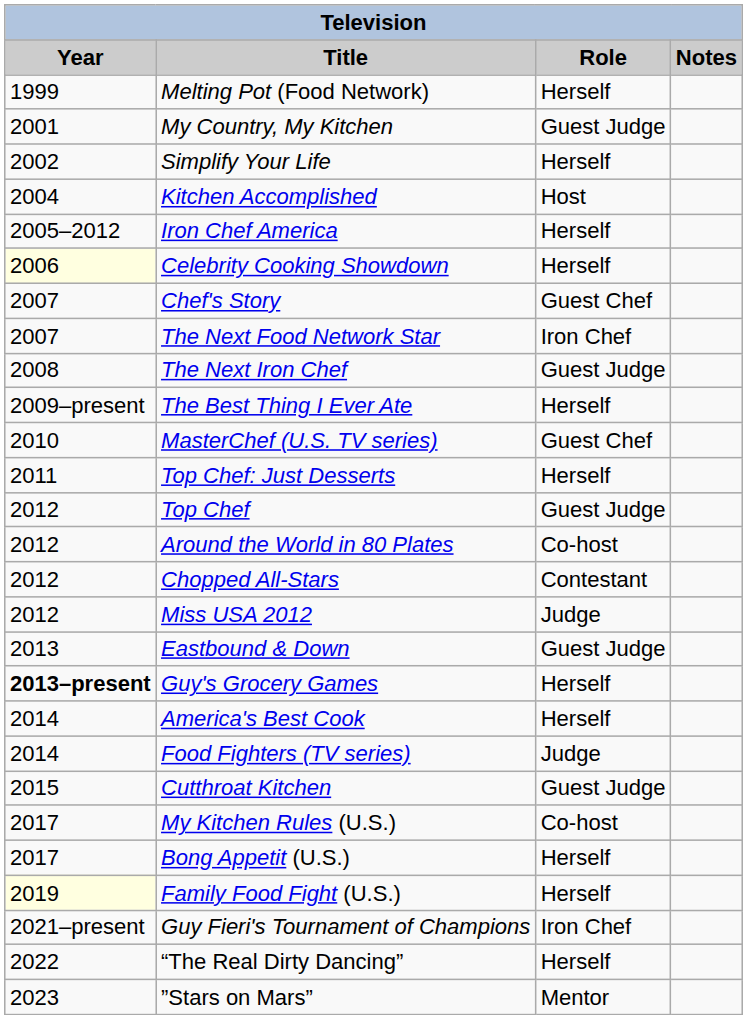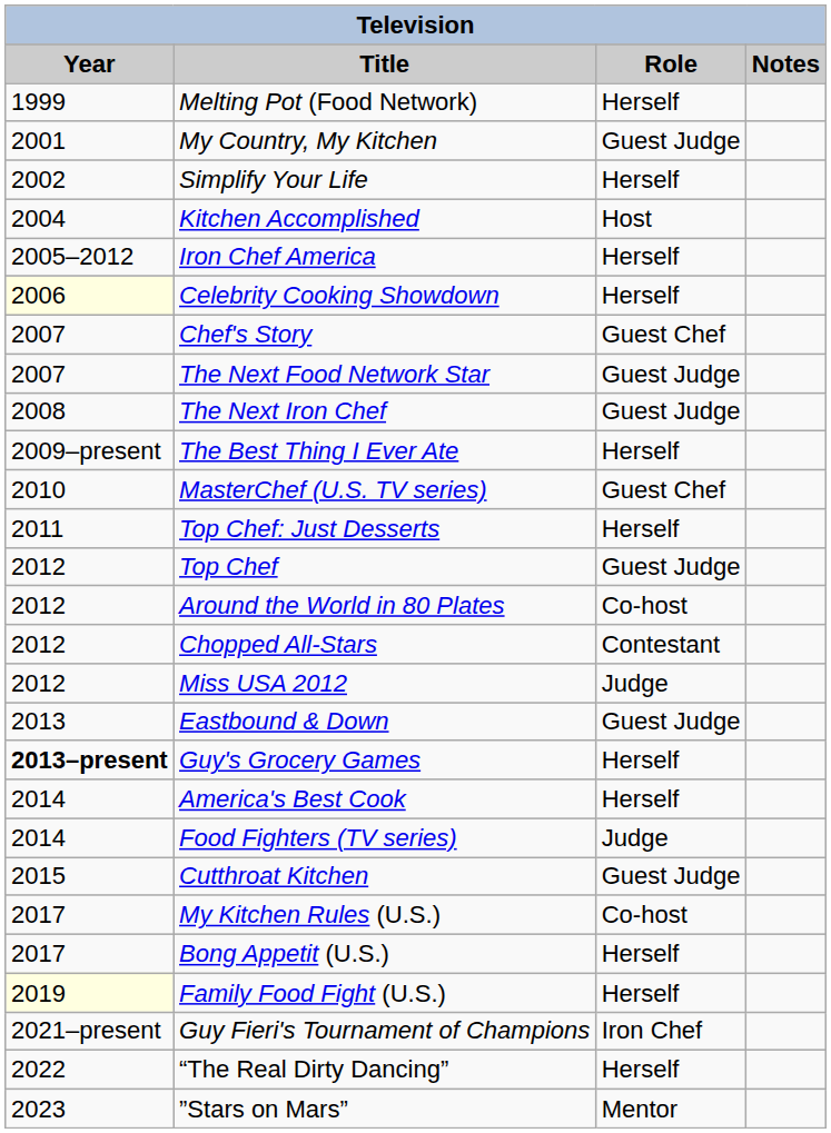 <table class="wikitable" style="font-size:90%">
 <tr style="text-align:center;">
 <th colspan=4 style="background:#B0C4DE;">Television</th>
 </tr>
 <tr style="text-align:center;">
 <th style="background:#ccc;">Year</th>
 <th style="background:#ccc;">Title</th>
 <th style="background:#ccc;">Role</th>
 <td style="background:#ccc;"><strong>Notes</strong></td>
 </tr>
 <tr>
 <td>1999</td>
 <td><em>Melting Pot</em> (Food Network)</td>
 <td>Herself</td>
 <td></td>
 </tr>
 <tr>
 <td>2001</td>
 <td><em>My Country, My Kitchen</em></td>
 <td>Guest Judge</td>
 <td></td>
 </tr>
 <tr>
 <td>2002</td>
 <td><em>Simplify Your Life</em></td>
 <td>Herself</td>
 <td></td>
 </tr>
 <tr>
 <td>2004</td>
 <td><em><a href='#'>Kitchen Accomplished</a></em></td>
 <td>Host</td>
 <td></td>
 </tr>
 <tr>
 <td>2005–2012</td>
 <td><em><a href='#'>Iron Chef America</a></em></td>
 <td>Herself</td>
 <td></td>
 </tr>
 <tr>
 <td style="background: lightyellow;">2006</td>
 <td><em><a href='#'>Celebrity Cooking Showdown</a></em></td>
 <td>Herself</td>
 <td></td>
 </tr>
 <tr>
 <td>2007</td>
 <td><em><a href='#'>Chef's Story</a></em></td>
 <td>Guest Chef</td>
 <td></td>
 </tr>
 <tr>
 <td>2007</td>
 <td><em><a href='#'>The Next Food Network Star</a></em></td>
-<td>Iron Chef</td>
+<td>Guest Judge</td>
 <td></td>
 </tr>
 <tr>
 <td>2008</td>
 <td><em><a href='#'>The Next Iron Chef</a></em></td>
 <td>Guest Judge</td>
 <td></td>
 </tr>
 <tr>
 <td>2009–present</td>
 <td><em><a href='#'>The Best Thing I Ever Ate</a></em></td>
 <td>Herself</td>
 <td></td>
 </tr>
 <tr>
 <td>2010</td>
 <td><em><a href='#'>MasterChef (U.S. TV series)</a></em></td>
 <td>Guest Chef</td>
 <td></td>
 </tr>
 <tr>
 <td>2011</td>
 <td><em><a href='#'>Top Chef: Just Desserts</a></em></td>
 <td>Herself</td>
 <td></td>
 </tr>
 <tr>
 <td>2012</td>
 <td><em><a href='#'>Top Chef</a></em></td>
 <td>Guest Judge</td>
 <td></td>
 </tr>
 <tr>
 <td>2012</td>
 <td><em><a href='#'>Around the World in 80 Plates</a></em></td>
 <td>Co-host</td>
 <td></td>
 </tr>
 <tr>
 <td>2012</td>
 <td><em><a href='#'>Chopped All-Stars</a></em></td>
 <td>Contestant</td>
 <td></td>
 </tr>
 <tr>
 <td>2012</td>
 <td><em><a href='#'>Miss USA 2012</a></em></td>
 <td>Judge</td>
 <td></td>
 </tr>
 <tr>
 <td>2013</td>
 <td><em><a href='#'>Eastbound & Down</a></em></td>
 <td>Guest Judge</td>
 <td></td>
 </tr>
 <tr>
 <td><strong>2013–present</strong></td>
 <td><em><a href='#'>Guy's Grocery Games</a></em></td>
 <td>Herself</td>
 <td></td>
 </tr>
 <tr>
 <td>2014</td>
 <td><em><a href='#'>America's Best Cook</a></em></td>
 <td>Herself</td>
 <td></td>
 </tr>
 <tr>
 <td>2014</td>
 <td><em><a href='#'>Food Fighters (TV series)</a></em></td>
 <td>Judge</td>
 <td></td>
 </tr>
 <tr>
 <td>2015</td>
 <td><em><a href='#'>Cutthroat Kitchen</a></em></td>
 <td>Guest Judge</td>
 <td></td>
 </tr>
 <tr>
 <td>2017</td>
 <td><em><a href='#'>My Kitchen Rules</a></em> (U.S.)</td>
 <td>Co-host</td>
 <td></td>
 </tr>
 <tr>
 <td>2017</td>
 <td><em><a href='#'>Bong Appetit</a></em> (U.S.)</td>
 <td>Herself</td>
 <td></td>
 </tr>
 <tr>
 <td style="background: lightyellow;">2019</td>
 <td><a href='#'><em>Family Food Fight</em></a> (U.S.)</td>
 <td>Herself</td>
 <td></td>
 </tr>
 <tr>
 <td>2021–present</td>
 <td><em>Guy Fieri's Tournament of Champions</em></td>
 <td>Iron Chef</td>
 <td></td>
 </tr>
 <tr>
 <td>2022</td>
 <td>“The Real Dirty Dancing”</td>
 <td>Herself</td>
 <td></td>
 </tr>
 <tr>
 <td>2023</td>
 <td>”Stars on Mars”</td>
 <td>Mentor</td>
 <td></td>
 </tr>
 </table>
